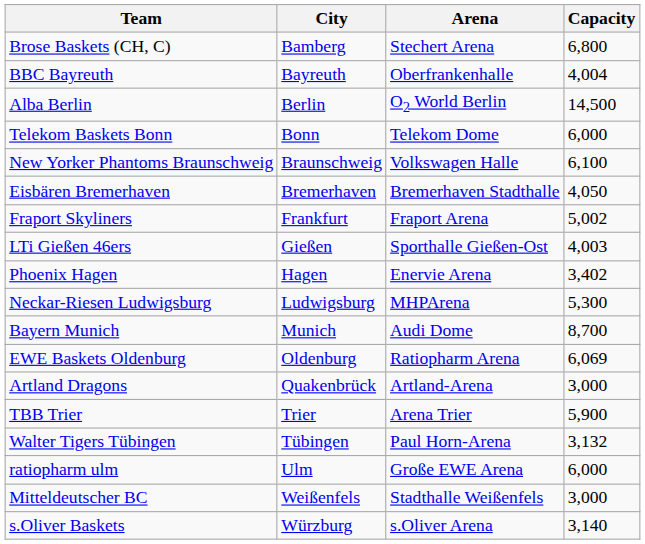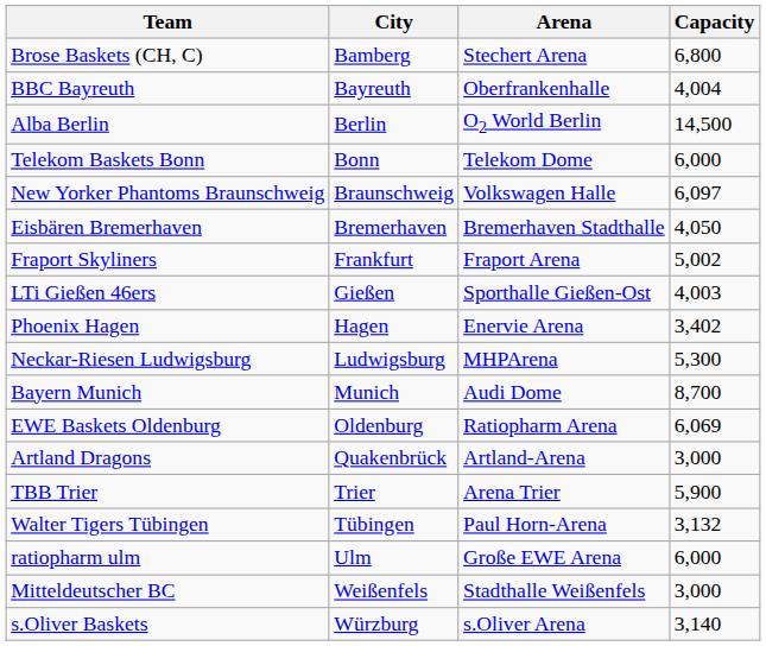 <table class="wikitable sortable" style="margin:1em 2em 1em 1em;">
 <tr>
 <th>Team</th>
 <th>City</th>
 <th>Arena</th>
 <th>Capacity</th>
 </tr>
 <tr>
 <td><a href='#'>Brose Baskets</a> (CH, C)</td>
 <td><a href='#'>Bamberg</a></td>
 <td><a href='#'>Stechert Arena</a></td>
 <td>6,800</td>
 </tr>
 <tr>
 <td><a href='#'>BBC Bayreuth</a></td>
 <td><a href='#'>Bayreuth</a></td>
 <td><a href='#'>Oberfrankenhalle</a></td>
 <td>4,004</td>
 </tr>
 <tr>
 <td><a href='#'>Alba Berlin</a></td>
 <td><a href='#'>Berlin</a></td>
 <td><a href='#'>O<sub>2</sub> World Berlin</a></td>
 <td>14,500</td>
 </tr>
 <tr>
 <td><a href='#'>Telekom Baskets Bonn</a></td>
 <td><a href='#'>Bonn</a></td>
 <td><a href='#'>Telekom Dome</a></td>
 <td>6,000</td>
 </tr>
 <tr>
 <td><a href='#'>New Yorker Phantoms Braunschweig</a></td>
 <td><a href='#'>Braunschweig</a></td>
 <td><a href='#'>Volkswagen Halle</a></td>
-<td>6,100</td>
+<td>6,097</td>
 </tr>
 <tr>
 <td><a href='#'>Eisbären Bremerhaven</a></td>
 <td><a href='#'>Bremerhaven</a></td>
 <td><a href='#'>Bremerhaven Stadthalle</a></td>
 <td>4,050</td>
 </tr>
 <tr>
 <td><a href='#'>Fraport Skyliners</a></td>
 <td><a href='#'>Frankfurt</a></td>
 <td><a href='#'>Fraport Arena</a></td>
 <td>5,002</td>
 </tr>
 <tr>
 <td><a href='#'>LTi Gießen 46ers</a></td>
 <td><a href='#'>Gießen</a></td>
 <td><a href='#'>Sporthalle Gießen-Ost</a></td>
 <td>4,003</td>
 </tr>
 <tr>
 <td><a href='#'>Phoenix Hagen</a></td>
 <td><a href='#'>Hagen</a></td>
 <td><a href='#'>Enervie Arena</a></td>
 <td>3,402</td>
 </tr>
 <tr>
 <td><a href='#'>Neckar-Riesen Ludwigsburg</a></td>
 <td><a href='#'>Ludwigsburg</a></td>
 <td><a href='#'>MHPArena</a></td>
 <td>5,300</td>
 </tr>
 <tr>
 <td><a href='#'>Bayern Munich</a></td>
 <td><a href='#'>Munich</a></td>
 <td><a href='#'>Audi Dome</a></td>
 <td>8,700</td>
 </tr>
 <tr>
 <td><a href='#'>EWE Baskets Oldenburg</a></td>
 <td><a href='#'>Oldenburg</a></td>
 <td><a href='#'>Ratiopharm Arena</a></td>
 <td>6,069</td>
 </tr>
 <tr>
 <td><a href='#'>Artland Dragons</a></td>
 <td><a href='#'>Quakenbrück</a></td>
 <td><a href='#'>Artland-Arena</a></td>
 <td>3,000</td>
 </tr>
 <tr>
 <td><a href='#'>TBB Trier</a></td>
 <td><a href='#'>Trier</a></td>
 <td><a href='#'>Arena Trier</a></td>
 <td>5,900</td>
 </tr>
 <tr>
 <td><a href='#'>Walter Tigers Tübingen</a></td>
 <td><a href='#'>Tübingen</a></td>
 <td><a href='#'>Paul Horn-Arena</a></td>
 <td>3,132</td>
 </tr>
 <tr>
 <td><a href='#'>ratiopharm ulm</a></td>
 <td><a href='#'>Ulm</a></td>
 <td><a href='#'>Große EWE Arena</a></td>
 <td>6,000</td>
 </tr>
 <tr>
 <td><a href='#'>Mitteldeutscher BC</a></td>
 <td><a href='#'>Weißenfels</a></td>
 <td><a href='#'>Stadthalle Weißenfels</a></td>
 <td>3,000</td>
 </tr>
 <tr>
 <td><a href='#'>s.Oliver Baskets</a></td>
 <td><a href='#'>Würzburg</a></td>
 <td><a href='#'>s.Oliver Arena</a></td>
 <td>3,140</td>
 </tr>
 </table>
